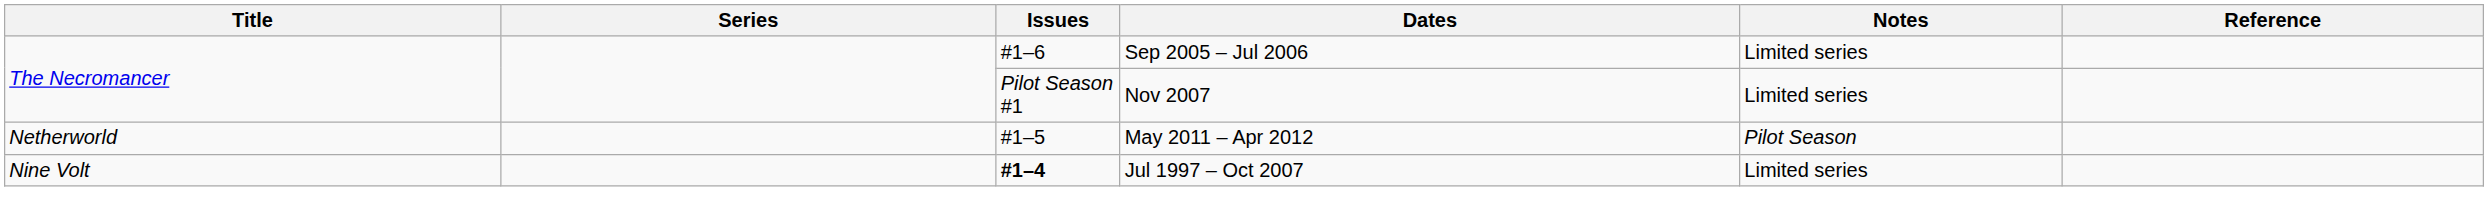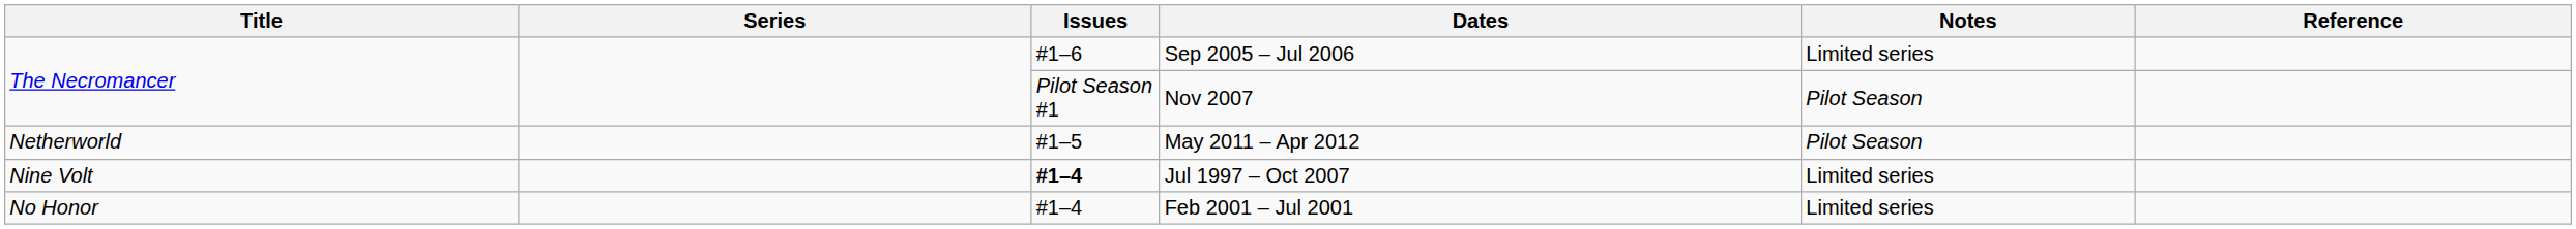 <table class="wikitable sortable" style="width:100%;">
 <tr>
 <th width=20%>Title</th>
 <th width=20%>Series</th>
 <th width=5%>Issues</th>
 <th width=25%>Dates</th>
 <th width=13%>Notes</th>
 <th>Reference</th>
 </tr>
 <tr>
 <td rowspan="2"><em><a href='#'>The Necromancer</a></em></td>
 <td rowspan="2"></td>
 <td>#1–6</td>
 <td>Sep 2005 – Jul 2006</td>
 <td>Limited series</td>
 <td></td>
 </tr>
 <tr>
 <td><em>Pilot Season</em> #1</td>
 <td>Nov 2007</td>
-<td>Limited series</td>
+<td><em>Pilot Season</em></td>
 <td></td>
 </tr>
 <tr>
 <td><em>Netherworld</em></td>
 <td></td>
 <td>#1–5</td>
 <td>May 2011 – Apr 2012</td>
 <td><em>Pilot Season</em></td>
 <td></td>
 </tr>
 <tr>
 <td><em>Nine Volt</em></td>
 <td></td>
 <td><strong>#1–4</strong></td>
 <td>Jul 1997 – Oct 2007</td>
 <td>Limited series</td>
 <td></td>
 </tr>
+<tr>
+<td><em>No Honor</em></td>
+<td></td>
+<td>#1–4</td>
+<td>Feb 2001 – Jul 2001</td>
+<td>Limited series</td>
+<td></td>
+</tr>
 </table>
